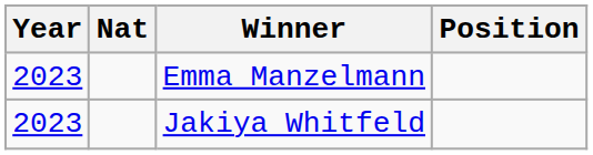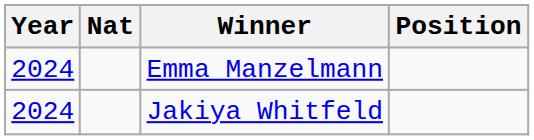 <table class="wikitable">
 <tr>
 <th>Year</th>
 <th>Nat</th>
 <th>Winner</th>
 <th>Position</th>
 </tr>
 <tr>
-<td><a href='#'>2023</a></td>
+<td><a href='#'>2024</a></td>
 <td></td>
 <td><a href='#'>Emma Manzelmann</a></td>
 <td></td>
 </tr>
 <tr>
-<td><a href='#'>2023</a></td>
+<td><a href='#'>2024</a></td>
 <td></td>
 <td><a href='#'>Jakiya Whitfeld</a></td>
 <td></td>
 </tr>
 </table>
